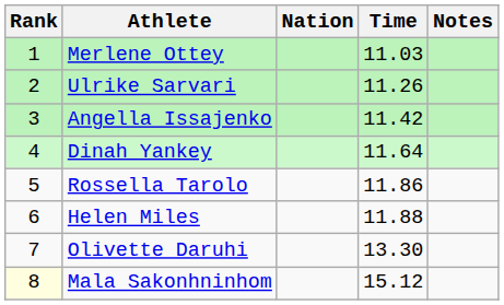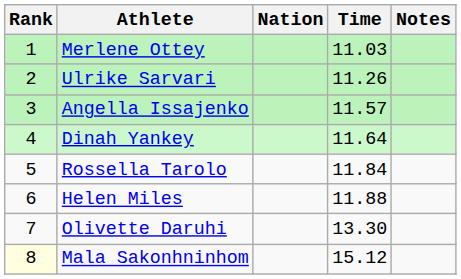 <table class="wikitable sortable" style="text-align:center">
 <tr>
 <th>Rank</th>
 <th>Athlete</th>
 <th>Nation</th>
 <th>Time</th>
 <th>Notes</th>
 </tr>
 <tr style="background:#bbf3bb;">
 <td>1</td>
 <td align=left><a href='#'>Merlene Ottey</a></td>
 <td align=left></td>
 <td>11.03</td>
 <td></td>
 </tr>
 <tr style="background:#bbf3bb;">
 <td>2</td>
 <td align=left><a href='#'>Ulrike Sarvari</a></td>
 <td align=left></td>
 <td>11.26</td>
 <td></td>
 </tr>
 <tr style="background:#bbf3bb;">
 <td>3</td>
 <td align=left><a href='#'>Angella Issajenko</a></td>
 <td align=left></td>
-<td>11.42</td>
+<td>11.57</td>
 <td></td>
 </tr>
 <tr style="background:#ccf9cc;">
 <td>4</td>
 <td align=left><a href='#'>Dinah Yankey</a></td>
 <td align=left></td>
 <td>11.64</td>
 <td></td>
 </tr>
 <tr>
 <td>5</td>
 <td align=left><a href='#'>Rossella Tarolo</a></td>
 <td align=left></td>
-<td>11.86</td>
+<td>11.84</td>
 <td></td>
 </tr>
 <tr>
 <td>6</td>
 <td align=left><a href='#'>Helen Miles</a></td>
 <td align=left></td>
 <td>11.88</td>
 <td></td>
 </tr>
 <tr>
 <td>7</td>
 <td align=left><a href='#'>Olivette Daruhi</a></td>
 <td align=left></td>
 <td>13.30</td>
 <td></td>
 </tr>
 <tr>
 <td style="background: lightyellow;">8</td>
 <td align=left><a href='#'>Mala Sakonhninhom</a></td>
 <td align=left></td>
 <td>15.12</td>
 <td></td>
 </tr>
 </table>
